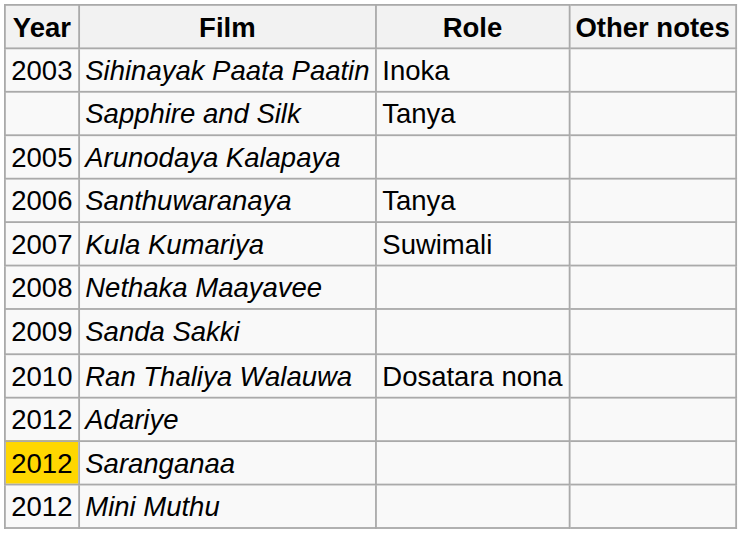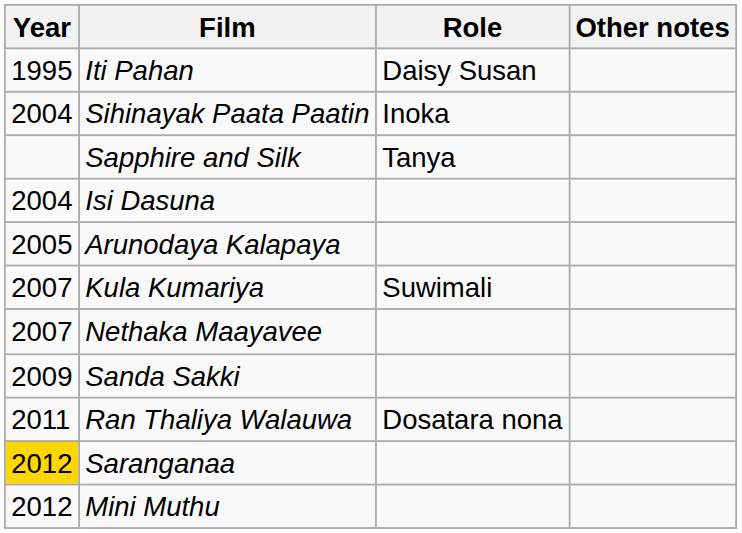 <table class="wikitable" style=" font-size:95%;">
 <tr style=" text-align:center;">
 <th>Year</th>
 <th>Film</th>
 <th>Role</th>
 <th>Other notes</th>
 </tr>
 <tr>
-<td>2003</td>
+<td>1995</td>
+<td><em>Iti Pahan</em></td>
+<td>Daisy Susan</td>
+<td></td>
+</tr>
+<tr>
+<td>2004</td>
 <td><em>Sihinayak Paata Paatin</em></td>
 <td>Inoka</td>
 <td></td>
 </tr>
 <tr>
 <td></td>
 <td><em>Sapphire and Silk</em></td>
 <td>Tanya</td>
 <td></td>
 </tr>
 <tr>
-<td>2005</td>
-<td><em>Arunodaya Kalapaya</em></td>
+<td>2004</td>
+<td><em>Isi Dasuna</em></td>
 <td></td>
 <td></td>
 </tr>
 <tr>
-<td>2006</td>
-<td><em>Santhuwaranaya</em></td>
-<td>Tanya</td>
+<td>2005</td>
+<td><em>Arunodaya Kalapaya</em></td>
+<td></td>
 <td></td>
 </tr>
 <tr>
 <td>2007</td>
 <td><em>Kula Kumariya</em></td>
 <td>Suwimali</td>
 <td></td>
 </tr>
 <tr>
-<td>2008</td>
+<td>2007</td>
 <td><em>Nethaka Maayavee</em></td>
 <td></td>
 <td></td>
 </tr>
 <tr>
 <td>2009</td>
 <td><em>Sanda Sakki</em></td>
 <td></td>
 <td></td>
 </tr>
 <tr>
-<td>2010</td>
+<td>2011</td>
 <td><em>Ran Thaliya Walauwa</em></td>
 <td>Dosatara nona</td>
-<td></td>
-</tr>
-<tr>
-<td>2012</td>
-<td><em>Adariye</em></td>
-<td></td>
 <td></td>
 </tr>
 <tr>
 <td style="background: gold;">2012</td>
 <td><em>Saranganaa</em></td>
 <td></td>
 <td></td>
 </tr>
 <tr>
 <td>2012</td>
 <td><em>Mini Muthu</em></td>
 <td></td>
 <td></td>
 </tr>
 </table>
